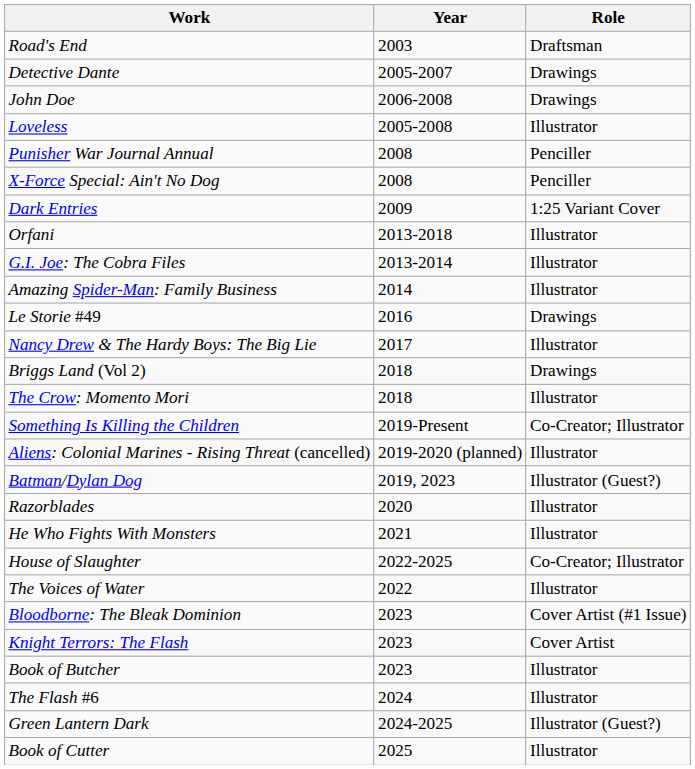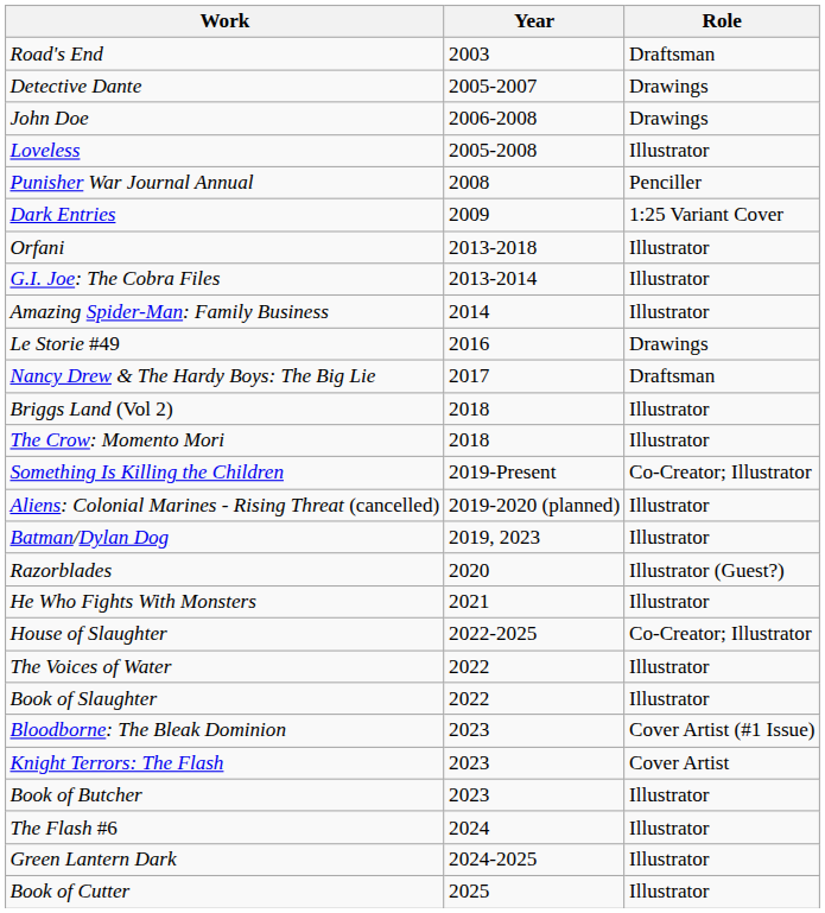 <table class="wikitable sortable">
 <tr>
 <th>Work</th>
 <th>Year</th>
 <th>Role</th>
 </tr>
 <tr>
 <td><em>Road's End</em></td>
 <td>2003</td>
 <td>Draftsman</td>
 </tr>
 <tr>
 <td><em>Detective Dante</em></td>
 <td>2005-2007</td>
 <td>Drawings</td>
 </tr>
 <tr>
 <td><em>John Doe</em></td>
 <td>2006-2008</td>
 <td>Drawings</td>
 </tr>
 <tr>
 <td><a href='#'><em>Loveless</em></a></td>
 <td>2005-2008</td>
 <td>Illustrator</td>
 </tr>
 <tr>
 <td><em><a href='#'>Punisher</a> War Journal Annual</em></td>
 <td>2008</td>
 <td>Penciller</td>
 </tr>
 <tr>
-<td><em><a href='#'>X-Force</a> Special: Ain't No Dog</em></td>
-<td>2008</td>
-<td>Penciller</td>
-</tr>
-<tr>
 <td><a href='#'><em>Dark Entries</em></a></td>
 <td>2009</td>
 <td>1:25 Variant Cover</td>
 </tr>
 <tr>
 <td><em>Orfani</em></td>
 <td>2013-2018</td>
 <td>Illustrator</td>
 </tr>
 <tr>
 <td><em><a href='#'>G.I. Joe</a>: The Cobra Files</em></td>
 <td>2013-2014</td>
 <td>Illustrator</td>
 </tr>
 <tr>
 <td><em>Amazing <a href='#'>Spider-Man</a>: Family Business</em></td>
 <td>2014</td>
 <td>Illustrator</td>
 </tr>
 <tr>
 <td><em>Le Storie</em> #49</td>
 <td>2016</td>
 <td>Drawings</td>
 </tr>
 <tr>
 <td><em><a href='#'>Nancy Drew</a> & The Hardy Boys: The Big Lie</em></td>
 <td>2017</td>
-<td>Illustrator</td>
+<td>Draftsman</td>
 </tr>
 <tr>
 <td><em>Briggs Land</em> (Vol 2)</td>
 <td>2018</td>
-<td>Drawings</td>
+<td>Illustrator</td>
 </tr>
 <tr>
 <td><em><a href='#'>The Crow</a>: Momento Mori</em></td>
 <td>2018</td>
 <td>Illustrator</td>
 </tr>
 <tr>
 <td><em><a href='#'>Something Is Killing the Children</a></em></td>
 <td>2019-Present</td>
 <td>Co-Creator; Illustrator</td>
 </tr>
 <tr>
 <td><em><a href='#'>Aliens</a>: Colonial Marines - Rising Threat</em> (cancelled)</td>
 <td>2019-2020 (planned)</td>
 <td>Illustrator</td>
 </tr>
 <tr>
 <td><em><a href='#'>Batman</a>/<a href='#'>Dylan Dog</a></em></td>
 <td>2019, 2023</td>
-<td>Illustrator (Guest?)</td>
+<td>Illustrator</td>
 </tr>
 <tr>
 <td><em>Razorblades</em></td>
 <td>2020</td>
-<td>Illustrator</td>
+<td>Illustrator (Guest?)</td>
 </tr>
 <tr>
 <td><em>He Who Fights With Monsters</em></td>
 <td>2021</td>
 <td>Illustrator</td>
 </tr>
 <tr>
 <td><em>House of Slaughter</em></td>
 <td>2022-2025</td>
 <td>Co-Creator; Illustrator</td>
 </tr>
 <tr>
 <td><em>The Voices of Water</em></td>
+<td>2022</td>
+<td>Illustrator</td>
+</tr>
+<tr>
+<td><em>Book of Slaughter</em></td>
 <td>2022</td>
 <td>Illustrator</td>
 </tr>
 <tr>
 <td><em><a href='#'>Bloodborne</a>: The Bleak Dominion</em></td>
 <td>2023</td>
 <td>Cover Artist (#1 Issue)</td>
 </tr>
 <tr>
 <td><em><a href='#'>Knight Terrors: The Flash</a></em></td>
 <td>2023</td>
 <td>Cover Artist</td>
 </tr>
 <tr>
 <td><em>Book of Butcher</em></td>
 <td>2023</td>
 <td>Illustrator</td>
 </tr>
 <tr>
 <td><em>The Flash</em> #6</td>
 <td>2024</td>
 <td>Illustrator</td>
 </tr>
 <tr>
 <td><em>Green Lantern Dark</em></td>
 <td>2024-2025</td>
-<td>Illustrator (Guest?)</td>
+<td>Illustrator</td>
 </tr>
 <tr>
 <td><em>Book of Cutter</em></td>
 <td>2025</td>
 <td>Illustrator</td>
 </tr>
 </table>
